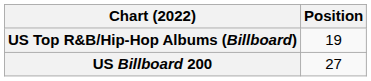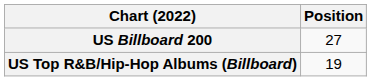 <table class="wikitable sortable plainrowheaders" style="text-align:center">
 <tr>
 <th scope="col">Chart (2022)</th>
 <th scope="col">Position</th>
 </tr>
 <tr>
+<th scope="row">US <em>Billboard</em> 200</th>
+<td>27</td>
+</tr>
+<tr>
 <th scope="row">US Top R&B/Hip-Hop Albums (<em>Billboard</em>)</th>
 <td>19</td>
 </tr>
-<tr>
-<th scope="row">US <em>Billboard</em> 200</th>
-<td>27</td>
-</tr>
 </table>
